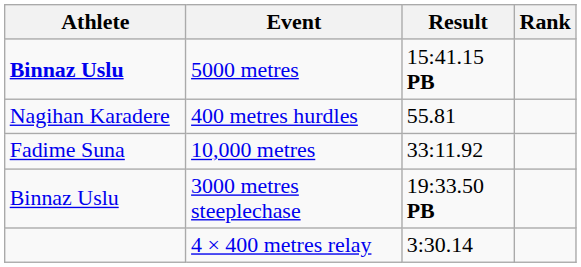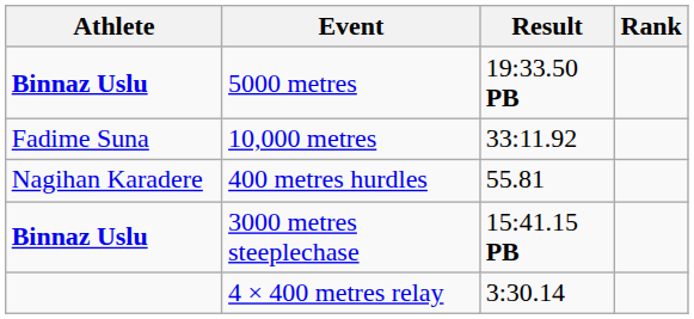 <table class=wikitable>
 <tr>
 <th width=125>Athlete</th>
 <th width=150>Event</th>
 <th width=75>Result</th>
 <th>Rank</th>
 </tr>
 <tr>
 <td><strong><a href='#'>Binnaz Uslu</a></strong></td>
 <td><a href='#'>5000 metres</a></td>
-<td>15:41.15 <strong>PB</strong></td>
+<td>19:33.50 <strong>PB</strong></td>
+<td align=center></td>
+</tr>
+<tr>
+<td><a href='#'>Fadime Suna</a></td>
+<td><a href='#'>10,000 metres</a></td>
+<td>33:11.92</td>
 <td align=center></td>
 </tr>
 <tr>
 <td><a href='#'>Nagihan Karadere</a></td>
 <td><a href='#'>400 metres hurdles</a></td>
 <td>55.81</td>
 <td align=center></td>
 </tr>
 <tr>
-<td><a href='#'>Fadime Suna</a></td>
-<td><a href='#'>10,000 metres</a></td>
-<td>33:11.92</td>
-<td align=center></td>
-</tr>
-<tr>
-<td><a href='#'>Binnaz Uslu</a></td>
+<td><strong><a href='#'>Binnaz Uslu</a></strong></td>
 <td><a href='#'>3000 metres steeplechase</a></td>
-<td>19:33.50 <strong>PB</strong></td>
+<td>15:41.15 <strong>PB</strong></td>
 <td align=center></td>
 </tr>
 <tr>
 <td></td>
 <td><a href='#'>4 × 400 metres relay</a></td>
 <td>3:30.14</td>
 <td align=center></td>
 </tr>
 </table>
